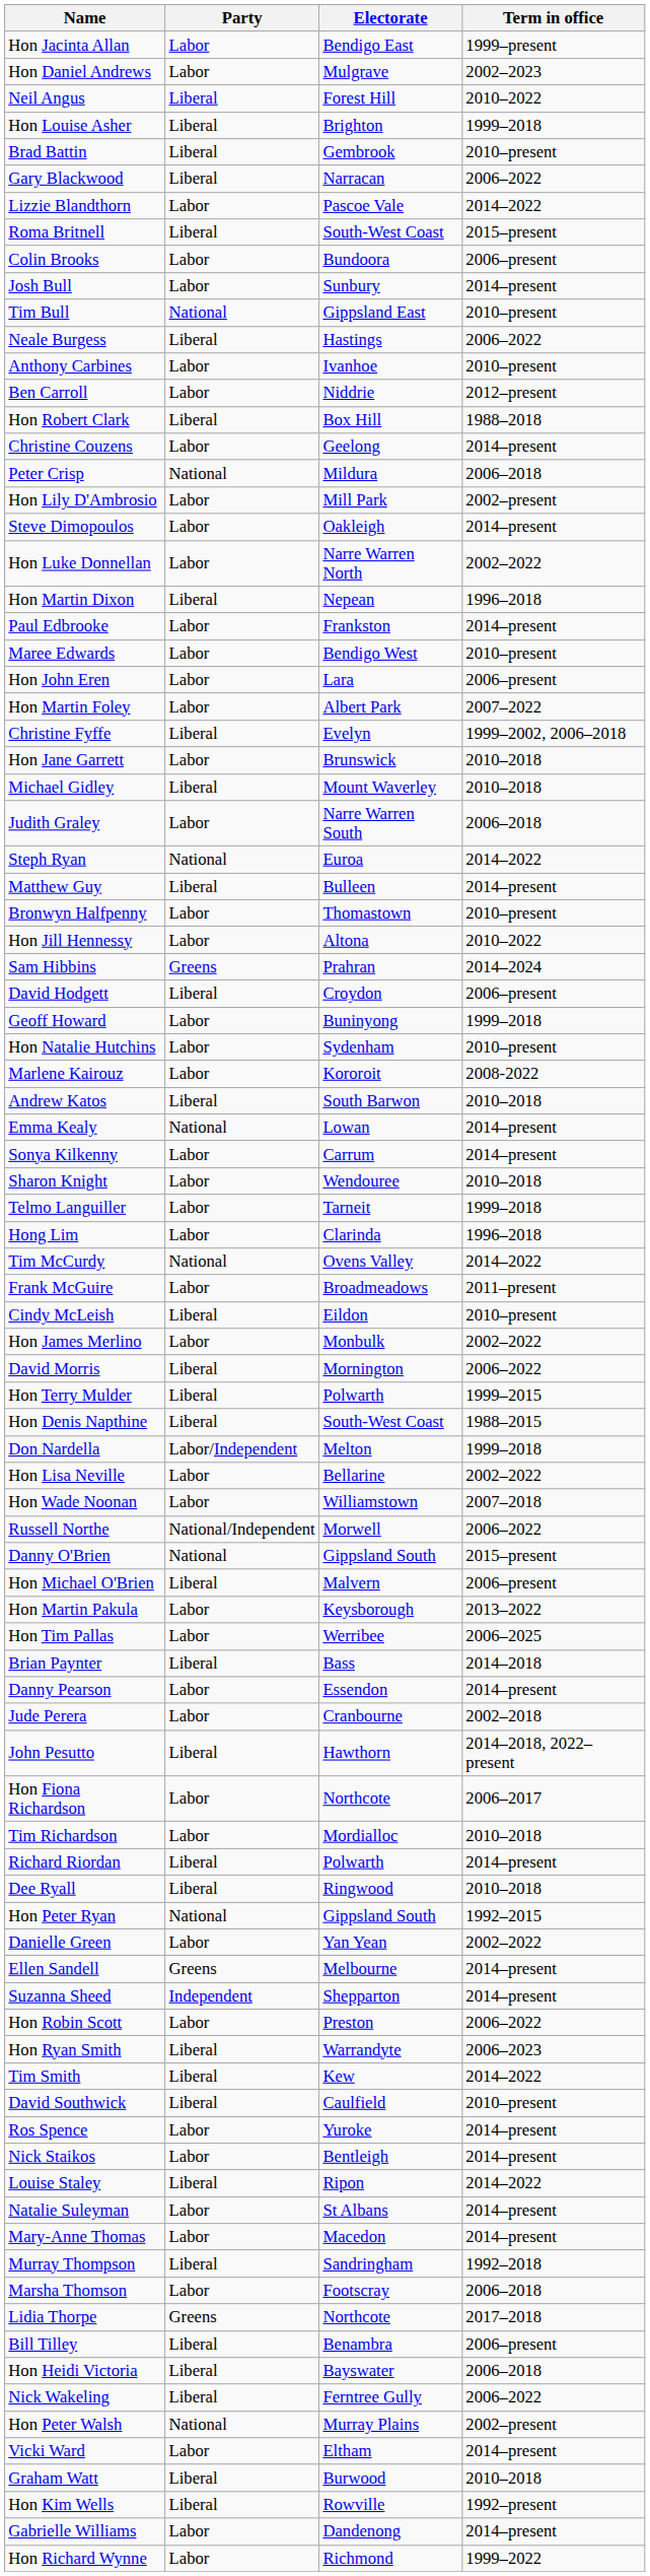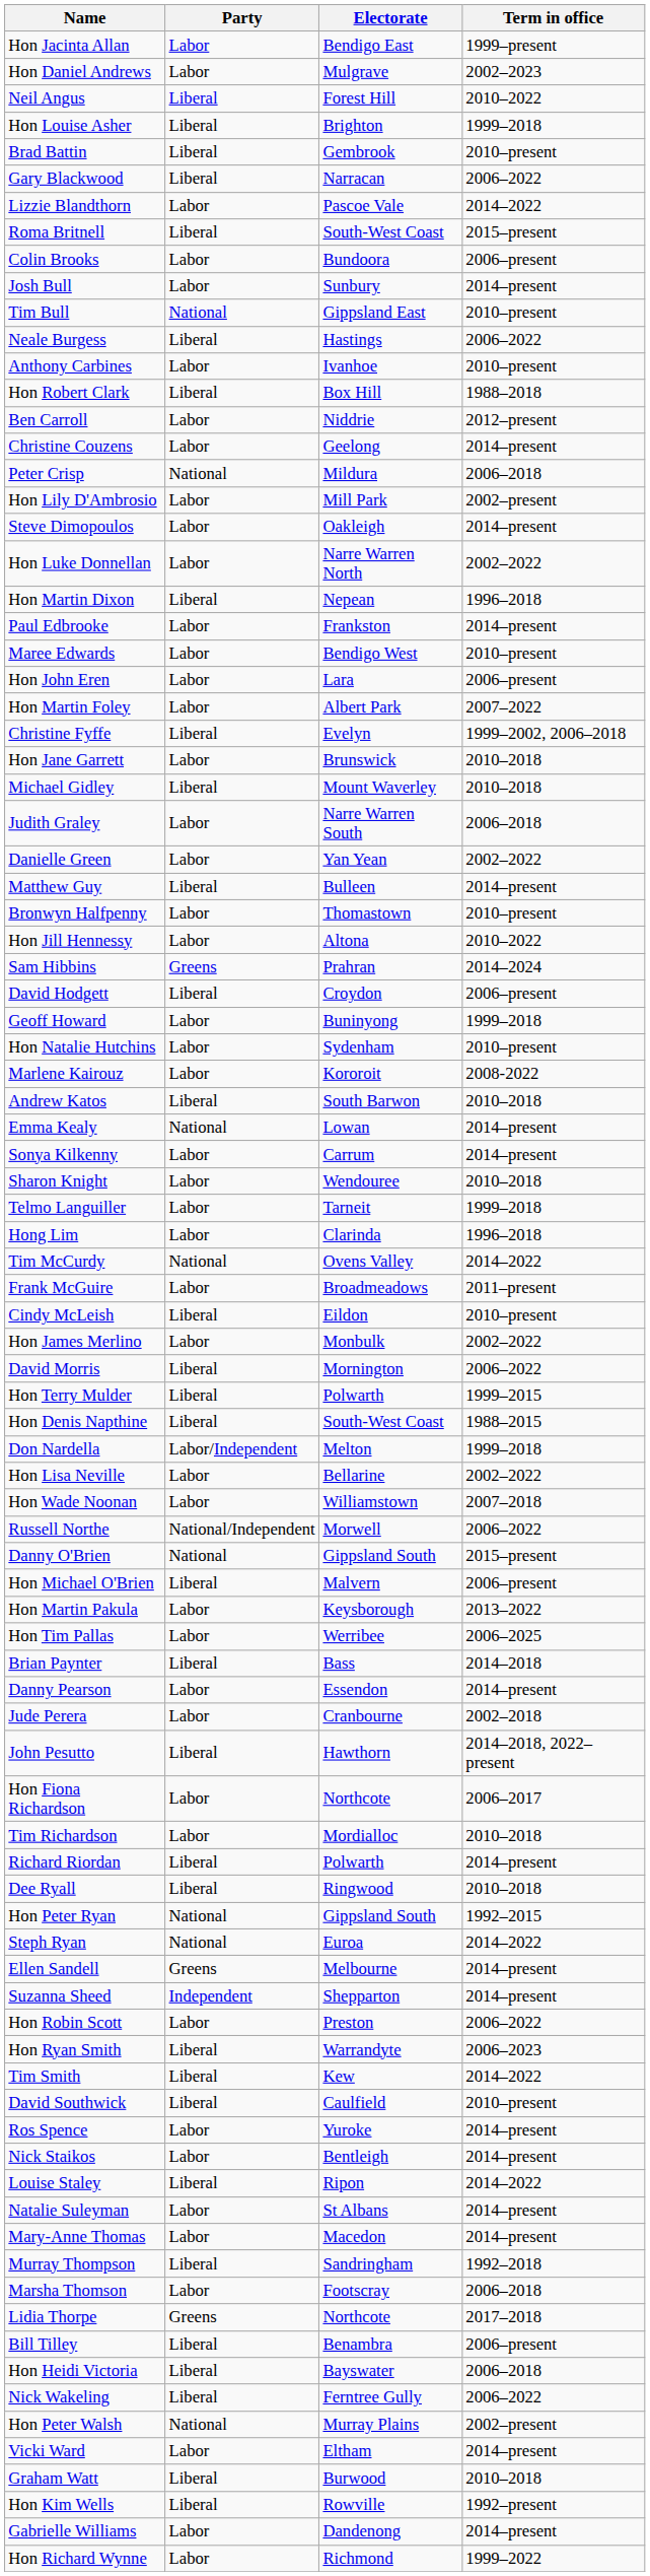 <table class="wikitable sortable">
 <tr>
 <th><strong>Name</strong></th>
 <th><strong>Party</strong></th>
 <th><strong><a href='#'>Electorate</a></strong></th>
 <th><strong>Term in office</strong></th>
 </tr>
 <tr>
 <td>Hon <a href='#'>Jacinta Allan</a></td>
 <td><a href='#'>Labor</a></td>
 <td><a href='#'>Bendigo East</a></td>
 <td>1999–present</td>
 </tr>
 <tr>
 <td>Hon <a href='#'>Daniel Andrews</a></td>
 <td>Labor</td>
 <td><a href='#'>Mulgrave</a></td>
 <td>2002–2023</td>
 </tr>
 <tr>
 <td><a href='#'>Neil Angus</a></td>
 <td><a href='#'>Liberal</a></td>
 <td><a href='#'>Forest Hill</a></td>
 <td>2010–2022</td>
 </tr>
 <tr>
 <td>Hon <a href='#'>Louise Asher</a></td>
 <td>Liberal</td>
 <td><a href='#'>Brighton</a></td>
 <td>1999–2018</td>
 </tr>
 <tr>
 <td><a href='#'>Brad Battin</a></td>
 <td>Liberal</td>
 <td><a href='#'>Gembrook</a></td>
 <td>2010–present</td>
 </tr>
 <tr>
 <td><a href='#'>Gary Blackwood</a></td>
 <td>Liberal</td>
 <td><a href='#'>Narracan</a></td>
 <td>2006–2022</td>
 </tr>
 <tr>
 <td><a href='#'>Lizzie Blandthorn</a></td>
 <td>Labor</td>
 <td><a href='#'>Pascoe Vale</a></td>
 <td>2014–2022</td>
 </tr>
 <tr>
 <td><a href='#'>Roma Britnell</a> </td>
 <td>Liberal</td>
 <td><a href='#'>South-West Coast</a></td>
 <td>2015–present</td>
 </tr>
 <tr>
 <td><a href='#'>Colin Brooks</a></td>
 <td>Labor</td>
 <td><a href='#'>Bundoora</a></td>
 <td>2006–present</td>
 </tr>
 <tr>
 <td><a href='#'>Josh Bull</a></td>
 <td>Labor</td>
 <td><a href='#'>Sunbury</a></td>
 <td>2014–present</td>
 </tr>
 <tr>
 <td><a href='#'>Tim Bull</a></td>
 <td><a href='#'>National</a></td>
 <td><a href='#'>Gippsland East</a></td>
 <td>2010–present</td>
 </tr>
 <tr>
 <td><a href='#'>Neale Burgess</a></td>
 <td>Liberal</td>
 <td><a href='#'>Hastings</a></td>
 <td>2006–2022</td>
 </tr>
 <tr>
 <td><a href='#'>Anthony Carbines</a></td>
 <td>Labor</td>
 <td><a href='#'>Ivanhoe</a></td>
 <td>2010–present</td>
 </tr>
 <tr>
+<td>Hon <a href='#'>Robert Clark</a></td>
+<td>Liberal</td>
+<td><a href='#'>Box Hill</a></td>
+<td>1988–2018</td>
+</tr>
+<tr>
 <td><a href='#'>Ben Carroll</a></td>
 <td>Labor</td>
 <td><a href='#'>Niddrie</a></td>
 <td>2012–present</td>
-</tr>
-<tr>
-<td>Hon <a href='#'>Robert Clark</a></td>
-<td>Liberal</td>
-<td><a href='#'>Box Hill</a></td>
-<td>1988–2018</td>
 </tr>
 <tr>
 <td><a href='#'>Christine Couzens</a></td>
 <td>Labor</td>
 <td><a href='#'>Geelong</a></td>
 <td>2014–present</td>
 </tr>
 <tr>
 <td><a href='#'>Peter Crisp</a></td>
 <td>National</td>
 <td><a href='#'>Mildura</a></td>
 <td>2006–2018</td>
 </tr>
 <tr>
 <td>Hon <a href='#'>Lily D'Ambrosio</a></td>
 <td>Labor</td>
 <td><a href='#'>Mill Park</a></td>
 <td>2002–present</td>
 </tr>
 <tr>
 <td><a href='#'>Steve Dimopoulos</a></td>
 <td>Labor</td>
 <td><a href='#'>Oakleigh</a></td>
 <td>2014–present</td>
 </tr>
 <tr>
 <td>Hon <a href='#'>Luke Donnellan</a></td>
 <td>Labor</td>
 <td><a href='#'>Narre Warren North</a></td>
 <td>2002–2022</td>
 </tr>
 <tr>
 <td>Hon <a href='#'>Martin Dixon</a></td>
 <td>Liberal</td>
 <td><a href='#'>Nepean</a></td>
 <td>1996–2018</td>
 </tr>
 <tr>
 <td><a href='#'>Paul Edbrooke</a></td>
 <td>Labor</td>
 <td><a href='#'>Frankston</a></td>
 <td>2014–present</td>
 </tr>
 <tr>
 <td><a href='#'>Maree Edwards</a></td>
 <td>Labor</td>
 <td><a href='#'>Bendigo West</a></td>
 <td>2010–present</td>
 </tr>
 <tr>
 <td>Hon <a href='#'>John Eren</a></td>
 <td>Labor</td>
 <td><a href='#'>Lara</a></td>
 <td>2006–present</td>
 </tr>
 <tr>
 <td>Hon <a href='#'>Martin Foley</a></td>
 <td>Labor</td>
 <td><a href='#'>Albert Park</a></td>
 <td>2007–2022</td>
 </tr>
 <tr>
 <td><a href='#'>Christine Fyffe</a></td>
 <td>Liberal</td>
 <td><a href='#'>Evelyn</a></td>
 <td>1999–2002, 2006–2018</td>
 </tr>
 <tr>
 <td>Hon <a href='#'>Jane Garrett</a></td>
 <td>Labor</td>
 <td><a href='#'>Brunswick</a></td>
 <td>2010–2018</td>
 </tr>
 <tr>
 <td><a href='#'>Michael Gidley</a></td>
 <td>Liberal</td>
 <td><a href='#'>Mount Waverley</a></td>
 <td>2010–2018</td>
 </tr>
 <tr>
 <td><a href='#'>Judith Graley</a></td>
 <td>Labor</td>
 <td><a href='#'>Narre Warren South</a></td>
 <td>2006–2018</td>
 </tr>
 <tr>
-<td><a href='#'>Steph Ryan</a></td>
-<td>National</td>
-<td><a href='#'>Euroa</a></td>
-<td>2014–2022</td>
+<td><a href='#'>Danielle Green</a></td>
+<td>Labor</td>
+<td><a href='#'>Yan Yean</a></td>
+<td>2002–2022</td>
 </tr>
 <tr>
 <td><a href='#'>Matthew Guy</a></td>
 <td>Liberal</td>
 <td><a href='#'>Bulleen</a></td>
 <td>2014–present</td>
 </tr>
 <tr>
 <td><a href='#'>Bronwyn Halfpenny</a></td>
 <td>Labor</td>
 <td><a href='#'>Thomastown</a></td>
 <td>2010–present</td>
 </tr>
 <tr>
 <td>Hon <a href='#'>Jill Hennessy</a></td>
 <td>Labor</td>
 <td><a href='#'>Altona</a></td>
 <td>2010–2022</td>
 </tr>
 <tr>
 <td><a href='#'>Sam Hibbins</a></td>
 <td><a href='#'>Greens</a></td>
 <td><a href='#'>Prahran</a></td>
 <td>2014–2024</td>
 </tr>
 <tr>
 <td><a href='#'>David Hodgett</a></td>
 <td>Liberal</td>
 <td><a href='#'>Croydon</a></td>
 <td>2006–present</td>
 </tr>
 <tr>
 <td><a href='#'>Geoff Howard</a></td>
 <td>Labor</td>
 <td><a href='#'>Buninyong</a></td>
 <td>1999–2018</td>
 </tr>
 <tr>
 <td>Hon <a href='#'>Natalie Hutchins</a></td>
 <td>Labor</td>
 <td><a href='#'>Sydenham</a></td>
 <td>2010–present</td>
 </tr>
 <tr>
 <td><a href='#'>Marlene Kairouz</a></td>
 <td>Labor</td>
 <td><a href='#'>Kororoit</a></td>
 <td>2008-2022</td>
 </tr>
 <tr>
 <td><a href='#'>Andrew Katos</a></td>
 <td>Liberal</td>
 <td><a href='#'>South Barwon</a></td>
 <td>2010–2018</td>
 </tr>
 <tr>
 <td><a href='#'>Emma Kealy</a></td>
 <td>National</td>
 <td><a href='#'>Lowan</a></td>
 <td>2014–present</td>
 </tr>
 <tr>
 <td><a href='#'>Sonya Kilkenny</a></td>
 <td>Labor</td>
 <td><a href='#'>Carrum</a></td>
 <td>2014–present</td>
 </tr>
 <tr>
 <td><a href='#'>Sharon Knight</a></td>
 <td>Labor</td>
 <td><a href='#'>Wendouree</a></td>
 <td>2010–2018</td>
 </tr>
 <tr>
 <td><a href='#'>Telmo Languiller</a></td>
 <td>Labor</td>
 <td><a href='#'>Tarneit</a></td>
 <td>1999–2018</td>
 </tr>
 <tr>
 <td><a href='#'>Hong Lim</a></td>
 <td>Labor</td>
 <td><a href='#'>Clarinda</a></td>
 <td>1996–2018</td>
 </tr>
 <tr>
 <td><a href='#'>Tim McCurdy</a></td>
 <td>National</td>
 <td><a href='#'>Ovens Valley</a></td>
 <td>2014–2022</td>
 </tr>
 <tr>
 <td><a href='#'>Frank McGuire</a></td>
 <td>Labor</td>
 <td><a href='#'>Broadmeadows</a></td>
 <td>2011–present</td>
 </tr>
 <tr>
 <td><a href='#'>Cindy McLeish</a></td>
 <td>Liberal</td>
 <td><a href='#'>Eildon</a></td>
 <td>2010–present</td>
 </tr>
 <tr>
 <td>Hon <a href='#'>James Merlino</a></td>
 <td>Labor</td>
 <td><a href='#'>Monbulk</a></td>
 <td>2002–2022</td>
 </tr>
 <tr>
 <td><a href='#'>David Morris</a></td>
 <td>Liberal</td>
 <td><a href='#'>Mornington</a></td>
 <td>2006–2022</td>
 </tr>
 <tr>
 <td>Hon <a href='#'>Terry Mulder</a> </td>
 <td>Liberal</td>
 <td><a href='#'>Polwarth</a></td>
 <td>1999–2015</td>
 </tr>
 <tr>
 <td>Hon <a href='#'>Denis Napthine</a> </td>
 <td>Liberal</td>
 <td><a href='#'>South-West Coast</a></td>
 <td>1988–2015</td>
 </tr>
 <tr>
 <td><a href='#'>Don Nardella</a></td>
 <td>Labor/<a href='#'>Independent</a> </td>
 <td><a href='#'>Melton</a></td>
 <td>1999–2018</td>
 </tr>
 <tr>
 <td>Hon <a href='#'>Lisa Neville</a></td>
 <td>Labor</td>
 <td><a href='#'>Bellarine</a></td>
 <td>2002–2022</td>
 </tr>
 <tr>
 <td>Hon <a href='#'>Wade Noonan</a></td>
 <td>Labor</td>
 <td><a href='#'>Williamstown</a></td>
 <td>2007–2018</td>
 </tr>
 <tr>
 <td><a href='#'>Russell Northe</a></td>
 <td>National/Independent </td>
 <td><a href='#'>Morwell</a></td>
 <td>2006–2022</td>
 </tr>
 <tr>
 <td><a href='#'>Danny O'Brien</a> </td>
 <td>National</td>
 <td><a href='#'>Gippsland South</a></td>
 <td>2015–present</td>
 </tr>
 <tr>
 <td>Hon <a href='#'>Michael O'Brien</a></td>
 <td>Liberal</td>
 <td><a href='#'>Malvern</a></td>
 <td>2006–present</td>
 </tr>
 <tr>
 <td>Hon <a href='#'>Martin Pakula</a></td>
 <td>Labor</td>
 <td><a href='#'>Keysborough</a></td>
 <td>2013–2022</td>
 </tr>
 <tr>
 <td>Hon <a href='#'>Tim Pallas</a></td>
 <td>Labor</td>
 <td><a href='#'>Werribee</a></td>
 <td>2006–2025</td>
 </tr>
 <tr>
 <td><a href='#'>Brian Paynter</a></td>
 <td>Liberal</td>
 <td><a href='#'>Bass</a></td>
 <td>2014–2018</td>
 </tr>
 <tr>
 <td><a href='#'>Danny Pearson</a></td>
 <td>Labor</td>
 <td><a href='#'>Essendon</a></td>
 <td>2014–present</td>
 </tr>
 <tr>
 <td><a href='#'>Jude Perera</a></td>
 <td>Labor</td>
 <td><a href='#'>Cranbourne</a></td>
 <td>2002–2018</td>
 </tr>
 <tr>
 <td><a href='#'>John Pesutto</a></td>
 <td>Liberal</td>
 <td><a href='#'>Hawthorn</a></td>
 <td>2014–2018, 2022–present</td>
 </tr>
 <tr>
 <td>Hon <a href='#'>Fiona Richardson</a> </td>
 <td>Labor</td>
 <td><a href='#'>Northcote</a></td>
 <td>2006–2017</td>
 </tr>
 <tr>
 <td><a href='#'>Tim Richardson</a></td>
 <td>Labor</td>
 <td><a href='#'>Mordialloc</a></td>
 <td>2010–2018</td>
 </tr>
 <tr>
 <td><a href='#'>Richard Riordan</a> </td>
 <td>Liberal</td>
 <td><a href='#'>Polwarth</a></td>
 <td>2014–present</td>
 </tr>
 <tr>
 <td><a href='#'>Dee Ryall</a></td>
 <td>Liberal</td>
 <td><a href='#'>Ringwood</a></td>
 <td>2010–2018</td>
 </tr>
 <tr>
 <td>Hon <a href='#'>Peter Ryan</a> </td>
 <td>National</td>
 <td><a href='#'>Gippsland South</a></td>
 <td>1992–2015</td>
 </tr>
 <tr>
-<td><a href='#'>Danielle Green</a></td>
-<td>Labor</td>
-<td><a href='#'>Yan Yean</a></td>
-<td>2002–2022</td>
+<td><a href='#'>Steph Ryan</a></td>
+<td>National</td>
+<td><a href='#'>Euroa</a></td>
+<td>2014–2022</td>
 </tr>
 <tr>
 <td><a href='#'>Ellen Sandell</a></td>
 <td>Greens</td>
 <td><a href='#'>Melbourne</a></td>
 <td>2014–present</td>
 </tr>
 <tr>
 <td><a href='#'>Suzanna Sheed</a></td>
 <td><a href='#'>Independent</a></td>
 <td><a href='#'>Shepparton</a></td>
 <td>2014–present</td>
 </tr>
 <tr>
 <td>Hon <a href='#'>Robin Scott</a></td>
 <td>Labor</td>
 <td><a href='#'>Preston</a></td>
 <td>2006–2022</td>
 </tr>
 <tr>
 <td>Hon <a href='#'>Ryan Smith</a></td>
 <td>Liberal</td>
 <td><a href='#'>Warrandyte</a></td>
 <td>2006–2023</td>
 </tr>
 <tr>
 <td><a href='#'>Tim Smith</a></td>
 <td>Liberal</td>
 <td><a href='#'>Kew</a></td>
 <td>2014–2022</td>
 </tr>
 <tr>
 <td><a href='#'>David Southwick</a></td>
 <td>Liberal</td>
 <td><a href='#'>Caulfield</a></td>
 <td>2010–present</td>
 </tr>
 <tr>
 <td><a href='#'>Ros Spence</a></td>
 <td>Labor</td>
 <td><a href='#'>Yuroke</a></td>
 <td>2014–present</td>
 </tr>
 <tr>
 <td><a href='#'>Nick Staikos</a></td>
 <td>Labor</td>
 <td><a href='#'>Bentleigh</a></td>
 <td>2014–present</td>
 </tr>
 <tr>
 <td><a href='#'>Louise Staley</a></td>
 <td>Liberal</td>
 <td><a href='#'>Ripon</a></td>
 <td>2014–2022</td>
 </tr>
 <tr>
 <td><a href='#'>Natalie Suleyman</a></td>
 <td>Labor</td>
 <td><a href='#'>St Albans</a></td>
 <td>2014–present</td>
 </tr>
 <tr>
 <td><a href='#'>Mary-Anne Thomas</a></td>
 <td>Labor</td>
 <td><a href='#'>Macedon</a></td>
 <td>2014–present</td>
 </tr>
 <tr>
 <td><a href='#'>Murray Thompson</a></td>
 <td>Liberal</td>
 <td><a href='#'>Sandringham</a></td>
 <td>1992–2018</td>
 </tr>
 <tr>
 <td><a href='#'>Marsha Thomson</a></td>
 <td>Labor</td>
 <td><a href='#'>Footscray</a></td>
 <td>2006–2018</td>
 </tr>
 <tr>
 <td><a href='#'>Lidia Thorpe</a> </td>
 <td>Greens</td>
 <td><a href='#'>Northcote</a></td>
 <td>2017–2018</td>
 </tr>
 <tr>
 <td><a href='#'>Bill Tilley</a></td>
 <td>Liberal</td>
 <td><a href='#'>Benambra</a></td>
 <td>2006–present</td>
 </tr>
 <tr>
 <td>Hon <a href='#'>Heidi Victoria</a></td>
 <td>Liberal</td>
 <td><a href='#'>Bayswater</a></td>
 <td>2006–2018</td>
 </tr>
 <tr>
 <td><a href='#'>Nick Wakeling</a></td>
 <td>Liberal</td>
 <td><a href='#'>Ferntree Gully</a></td>
 <td>2006–2022</td>
 </tr>
 <tr>
 <td>Hon <a href='#'>Peter Walsh</a></td>
 <td>National</td>
 <td><a href='#'>Murray Plains</a></td>
 <td>2002–present</td>
 </tr>
 <tr>
 <td><a href='#'>Vicki Ward</a></td>
 <td>Labor</td>
 <td><a href='#'>Eltham</a></td>
 <td>2014–present</td>
 </tr>
 <tr>
 <td><a href='#'>Graham Watt</a></td>
 <td>Liberal</td>
 <td><a href='#'>Burwood</a></td>
 <td>2010–2018</td>
 </tr>
 <tr>
 <td>Hon <a href='#'>Kim Wells</a></td>
 <td>Liberal</td>
 <td><a href='#'>Rowville</a></td>
 <td>1992–present</td>
 </tr>
 <tr>
 <td><a href='#'>Gabrielle Williams</a></td>
 <td>Labor</td>
 <td><a href='#'>Dandenong</a></td>
 <td>2014–present</td>
 </tr>
 <tr>
 <td>Hon <a href='#'>Richard Wynne</a></td>
 <td>Labor</td>
 <td><a href='#'>Richmond</a></td>
 <td>1999–2022</td>
 </tr>
 </table>
